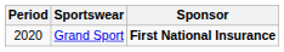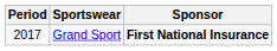 <table class="wikitable" style="text-align: center">
 <tr>
 <th>Period</th>
 <th>Sportswear</th>
 <th>Sponsor</th>
 </tr>
 <tr>
-<td>2020</td>
+<td>2017</td>
 <td> <a href='#'>Grand Sport</a></td>
 <td rowspan=1><strong> First National Insurance</strong></td>
 </tr>
 </table>
